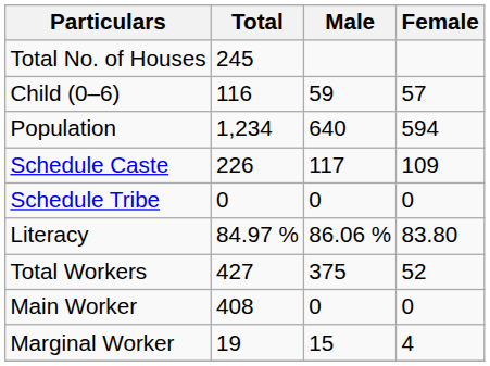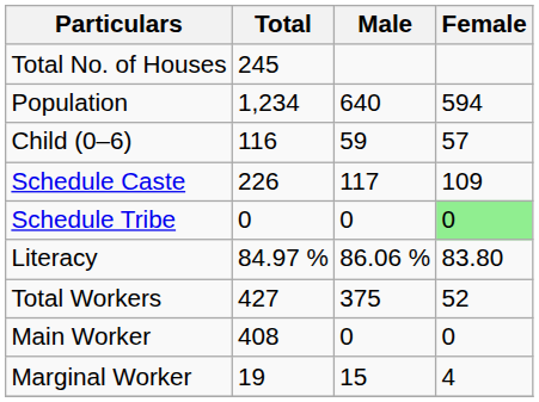 <table class="wikitable sortable">
 <tr>
 <th>Particulars</th>
 <th>Total</th>
 <th>Male</th>
 <th>Female</th>
 </tr>
 <tr>
 <td>Total No. of Houses</td>
 <td>245</td>
 <td></td>
 <td></td>
 </tr>
 <tr>
+<td>Population</td>
+<td>1,234</td>
+<td>640</td>
+<td>594</td>
+</tr>
+<tr>
 <td>Child (0–6)</td>
 <td>116</td>
 <td>59</td>
 <td>57</td>
-</tr>
-<tr>
-<td>Population</td>
-<td>1,234</td>
-<td>640</td>
-<td>594</td>
 </tr>
 <tr>
 <td><a href='#'>Schedule Caste</a></td>
 <td>226</td>
 <td>117</td>
 <td>109</td>
 </tr>
 <tr>
 <td><a href='#'>Schedule Tribe</a></td>
 <td>0</td>
 <td>0</td>
-<td>0</td>
+<td style="background: lightgreen;">0</td>
 </tr>
 <tr>
 <td>Literacy</td>
 <td>84.97   %</td>
 <td>86.06    %</td>
 <td>83.80</td>
 </tr>
 <tr>
 <td>Total Workers</td>
 <td>427</td>
 <td>375</td>
 <td>52</td>
 </tr>
 <tr>
 <td>Main Worker</td>
 <td>408</td>
 <td>0</td>
 <td>0</td>
 </tr>
 <tr>
 <td>Marginal Worker</td>
 <td>19</td>
 <td>15</td>
 <td>4</td>
 </tr>
 <tr>
 </tr>
 </table>
